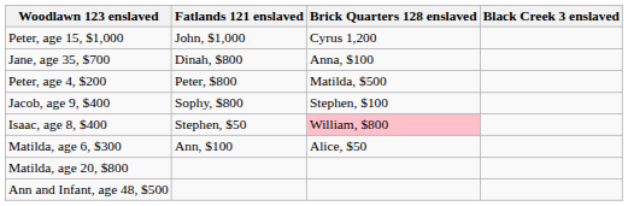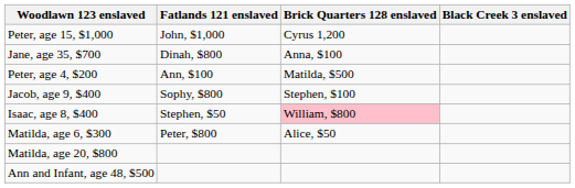 <table class="wikitable mw-datatable">
 <tr>
 <th>Woodlawn 123 enslaved</th>
 <th>Fatlands 121 enslaved</th>
 <th>Brick Quarters 128 enslaved</th>
 <th>Black Creek 3 enslaved</th>
 </tr>
 <tr>
 <td>Peter, age 15, $1,000</td>
 <td>John, $1,000</td>
 <td>Cyrus 1,200</td>
 <td></td>
 </tr>
 <tr>
 <td>Jane, age 35, $700</td>
 <td>Dinah, $800</td>
 <td>Anna, $100</td>
 <td></td>
 </tr>
 <tr>
 <td>Peter, age 4, $200</td>
-<td>Peter, $800</td>
+<td>Ann, $100</td>
 <td>Matilda, $500</td>
 <td></td>
 </tr>
 <tr>
 <td>Jacob, age 9, $400</td>
 <td>Sophy, $800</td>
 <td>Stephen, $100</td>
 <td></td>
 </tr>
 <tr>
 <td>Isaac, age 8, $400</td>
 <td>Stephen, $50</td>
 <td style="background: pink;">William, $800</td>
 <td></td>
 </tr>
 <tr>
 <td>Matilda, age 6, $300</td>
-<td>Ann, $100</td>
+<td>Peter, $800</td>
 <td>Alice, $50</td>
 <td></td>
 </tr>
 <tr>
 <td>Matilda, age 20, $800</td>
 <td></td>
 <td></td>
 <td></td>
 </tr>
 <tr>
 <td>Ann and Infant, age 48, $500</td>
 <td></td>
 <td></td>
 <td></td>
 </tr>
 </table>
